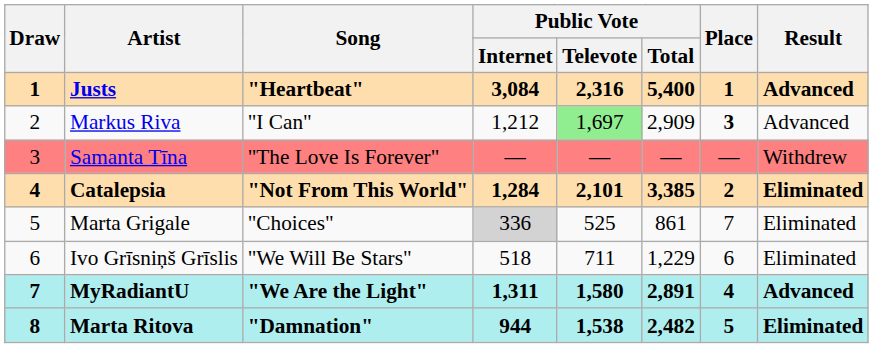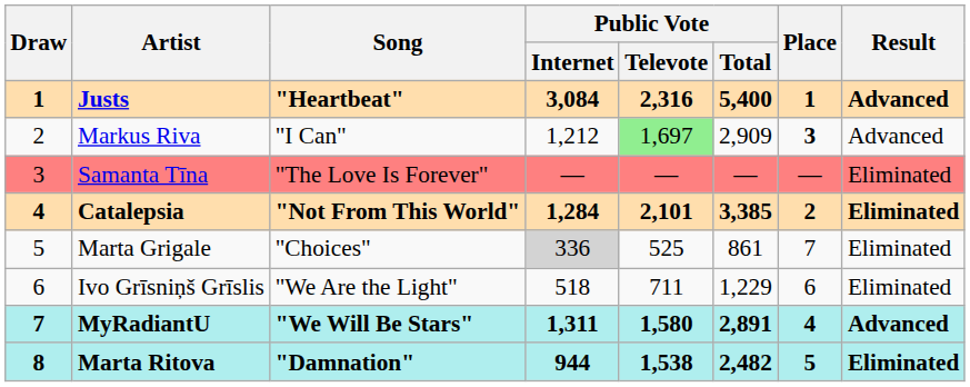 <table class="sortable wikitable" style="margin: 1em auto 1em auto; text-align:center;">
 <tr>
 <th rowspan="2">Draw</th>
 <th rowspan="2">Artist</th>
 <th rowspan="2">Song</th>
 <th colspan="3" class="unsortable">Public Vote</th>
 <th rowspan="2">Place</th>
 <th rowspan="2">Result</th>
 </tr>
 <tr>
 <th>Internet</th>
 <th>Televote</th>
 <th>Total</th>
 </tr>
 <tr style="font-weight:bold; background:navajowhite;">
 <td>1</td>
 <td align="left"><a href='#'>Justs</a></td>
 <td align="left">"Heartbeat"</td>
 <td>3,084</td>
 <td>2,316</td>
 <td>5,400</td>
 <td>1</td>
 <td align="left">Advanced</td>
 </tr>
 <tr>
 <td>2</td>
 <td align="left"><a href='#'>Markus Riva</a></td>
 <td align="left">"I Can"</td>
 <td>1,212</td>
 <td style="background: lightgreen;">1,697</td>
 <td>2,909</td>
 <td><strong>3</strong></td>
 <td align="left">Advanced</td>
 </tr>
 <tr style="background:#fe8080;">
 <td>3</td>
 <td align="left"><a href='#'>Samanta Tīna</a></td>
 <td align="left">"The Love Is Forever"</td>
 <td data-sort-value="0">—</td>
 <td data-sort-value="0">—</td>
 <td data-sort-value="0">—</td>
 <td data-sort-value="8">—</td>
-<td align="left">Withdrew</td>
+<td align="left">Eliminated</td>
 </tr>
 <tr style="font-weight:bold; background:navajowhite;">
 <td>4</td>
 <td align="left">Catalepsia</td>
 <td align="left">"Not From This World"</td>
 <td>1,284</td>
 <td>2,101</td>
 <td>3,385</td>
 <td>2</td>
 <td align="left">Eliminated</td>
 </tr>
 <tr>
 <td>5</td>
 <td align="left">Marta Grigale</td>
 <td align="left">"Choices"</td>
 <td style="background: lightgrey;">336</td>
 <td>525</td>
 <td>861</td>
 <td>7</td>
 <td align="left">Eliminated</td>
 </tr>
 <tr>
 <td>6</td>
 <td align="left">Ivo Grīsniņš Grīslis</td>
-<td align="left">"We Will Be Stars"</td>
+<td align="left">"We Are the Light"</td>
 <td>518</td>
 <td>711</td>
 <td>1,229</td>
 <td>6</td>
 <td align="left">Eliminated</td>
 </tr>
 <tr style="font-weight:bold; background:paleturquoise;">
 <td>7</td>
 <td align="left">MyRadiantU</td>
-<td align="left">"We Are the Light"</td>
+<td align="left">"We Will Be Stars"</td>
 <td>1,311</td>
 <td>1,580</td>
 <td>2,891</td>
 <td>4</td>
 <td align="left">Advanced</td>
 </tr>
 <tr style="font-weight:bold; background:paleturquoise;">
 <td>8</td>
 <td align="left">Marta Ritova</td>
 <td align="left">"Damnation"</td>
 <td>944</td>
 <td>1,538</td>
 <td>2,482</td>
 <td>5</td>
 <td align="left">Eliminated</td>
 </tr>
 </table>
